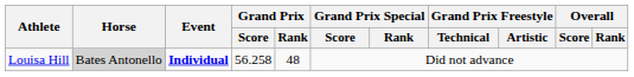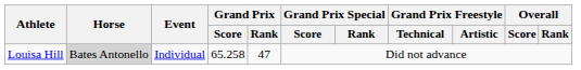 <table class=wikitable style="font-size:90%">
 <tr>
 <th rowspan="2">Athlete</th>
 <th rowspan="2">Horse</th>
 <th rowspan="2">Event</th>
 <th colspan="2">Grand Prix</th>
 <th colspan="2">Grand Prix Special</th>
 <th colspan="2">Grand Prix Freestyle</th>
 <th colspan="2">Overall</th>
 </tr>
 <tr style="font-size:95%">
 <th>Score</th>
 <th>Rank</th>
 <th>Score</th>
 <th>Rank</th>
 <th>Technical</th>
 <th>Artistic</th>
 <th>Score</th>
 <th>Rank</th>
 </tr>
 <tr align=center>
 <td align=left><a href='#'>Louisa Hill</a></td>
 <td align=left style="background: lightgrey;">Bates Antonello</td>
-<td align=left><strong><a href='#'>Individual</a></strong></td>
-<td>56.258</td>
-<td>48</td>
+<td align=left><a href='#'>Individual</a></td>
+<td>65.258</td>
+<td>47</td>
 <td colspan=6>Did not advance</td>
 </tr>
 </table>
